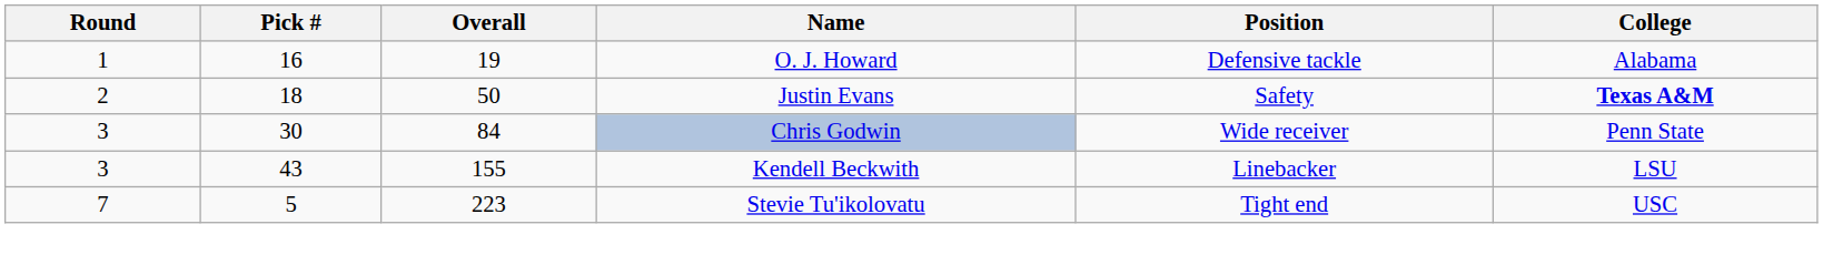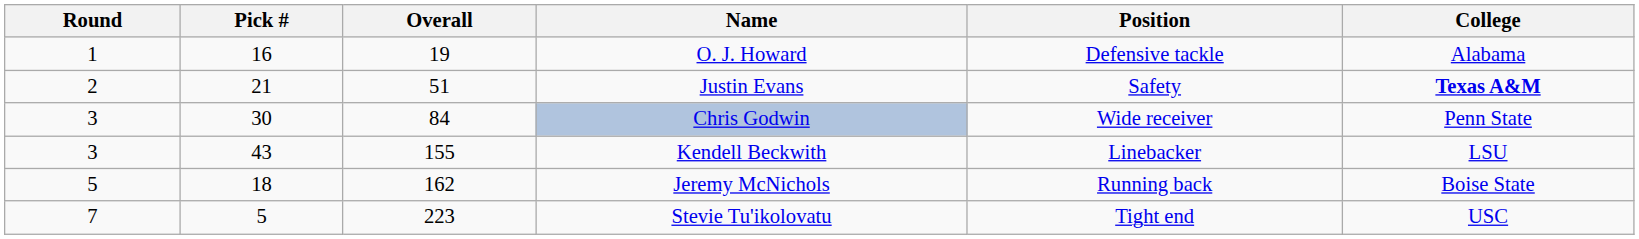 <table class="wikitable sortable sortable" style="width: 100%; text-align:center">
 <tr>
 <th>Round</th>
 <th>Pick #</th>
 <th>Overall</th>
 <th>Name</th>
 <th>Position</th>
 <th>College</th>
 </tr>
 <tr>
 <td>1</td>
 <td>16</td>
 <td>19</td>
 <td><a href='#'>O. J. Howard</a></td>
 <td><a href='#'>Defensive tackle</a></td>
 <td><a href='#'>Alabama</a></td>
 </tr>
 <tr>
 <td>2</td>
-<td>18</td>
-<td>50</td>
+<td>21</td>
+<td>51</td>
 <td><a href='#'>Justin Evans</a></td>
 <td><a href='#'>Safety</a></td>
 <td><strong><a href='#'>Texas A&M</a></strong></td>
 </tr>
 <tr>
 <td>3</td>
 <td>30</td>
 <td>84</td>
 <td bgcolor=lightsteelblue><a href='#'>Chris Godwin</a></td>
 <td><a href='#'>Wide receiver</a></td>
 <td><a href='#'>Penn State</a></td>
 </tr>
 <tr>
 <td>3</td>
 <td>43</td>
 <td>155</td>
 <td><a href='#'>Kendell Beckwith</a></td>
 <td><a href='#'>Linebacker</a></td>
 <td><a href='#'>LSU</a></td>
 </tr>
 <tr>
+<td>5</td>
+<td>18</td>
+<td>162</td>
+<td><a href='#'>Jeremy McNichols</a></td>
+<td><a href='#'>Running back</a></td>
+<td><a href='#'>Boise State</a></td>
+</tr>
+<tr>
 <td>7</td>
 <td>5</td>
 <td>223</td>
 <td><a href='#'>Stevie Tu'ikolovatu</a></td>
 <td><a href='#'>Tight end</a></td>
 <td><a href='#'>USC</a></td>
 </tr>
 </table>
